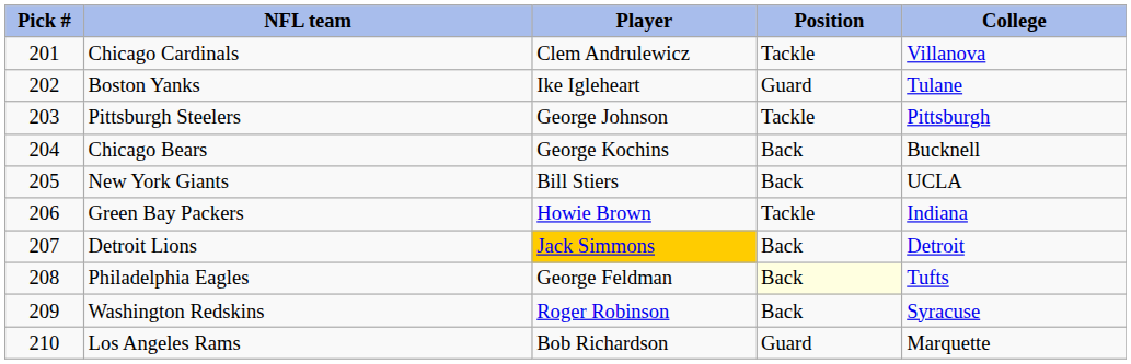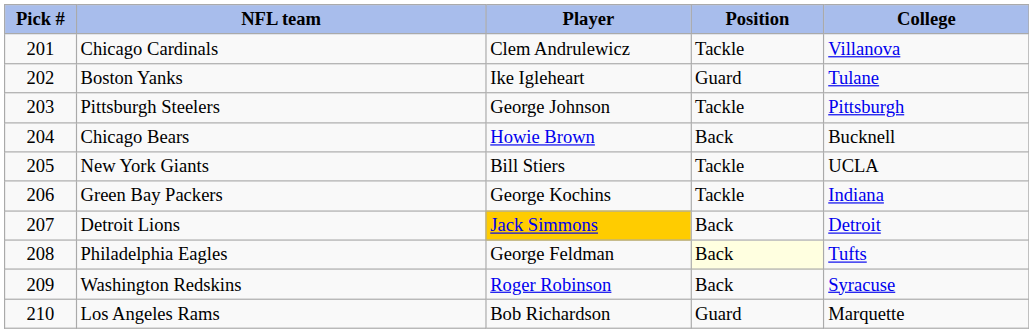 <table class="wikitable sortable sortable" style="width: 100%">
 <tr>
 <th style="background:#A8BDEC;" width=7%>Pick #</th>
 <th width=40% style="background:#A8BDEC;">NFL team</th>
 <th width=20% style="background:#A8BDEC;">Player</th>
 <th width=13% style="background:#A8BDEC;">Position</th>
 <th style="background:#A8BDEC;">College</th>
 </tr>
 <tr>
 <td align=center>201</td>
 <td>Chicago Cardinals</td>
 <td>Clem Andrulewicz</td>
 <td>Tackle</td>
 <td><a href='#'>Villanova</a></td>
 </tr>
 <tr>
 <td align=center>202</td>
 <td>Boston Yanks</td>
 <td>Ike Igleheart</td>
 <td>Guard</td>
 <td><a href='#'>Tulane</a></td>
 </tr>
 <tr>
 <td align=center>203</td>
 <td>Pittsburgh Steelers</td>
 <td>George Johnson</td>
 <td>Tackle</td>
 <td><a href='#'>Pittsburgh</a></td>
 </tr>
 <tr>
 <td align=center>204</td>
 <td>Chicago Bears</td>
-<td>George Kochins</td>
+<td><a href='#'>Howie Brown</a></td>
 <td>Back</td>
 <td>Bucknell</td>
 </tr>
 <tr>
 <td align=center>205</td>
 <td>New York Giants</td>
 <td>Bill Stiers</td>
-<td>Back</td>
+<td>Tackle</td>
 <td>UCLA</td>
 </tr>
 <tr>
 <td align=center>206</td>
 <td>Green Bay Packers</td>
-<td><a href='#'>Howie Brown</a></td>
+<td>George Kochins</td>
 <td>Tackle</td>
 <td><a href='#'>Indiana</a></td>
 </tr>
 <tr>
 <td align=center>207</td>
 <td>Detroit Lions</td>
 <td bgcolor="#FFCC00"><a href='#'>Jack Simmons</a></td>
 <td>Back</td>
 <td><a href='#'>Detroit</a></td>
 </tr>
 <tr>
 <td align=center>208</td>
 <td>Philadelphia Eagles</td>
 <td>George Feldman</td>
 <td style="background: lightyellow;">Back</td>
 <td><a href='#'>Tufts</a></td>
 </tr>
 <tr>
 <td align=center>209</td>
 <td>Washington Redskins</td>
 <td><a href='#'>Roger Robinson</a></td>
 <td>Back</td>
 <td><a href='#'>Syracuse</a></td>
 </tr>
 <tr>
 <td align=center>210</td>
 <td>Los Angeles Rams</td>
 <td>Bob Richardson</td>
 <td>Guard</td>
 <td>Marquette</td>
 </tr>
 </table>
